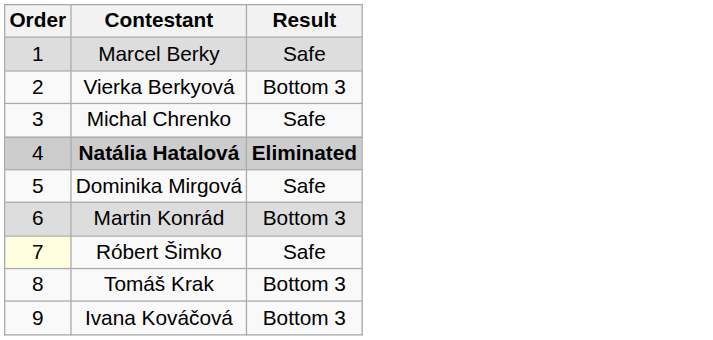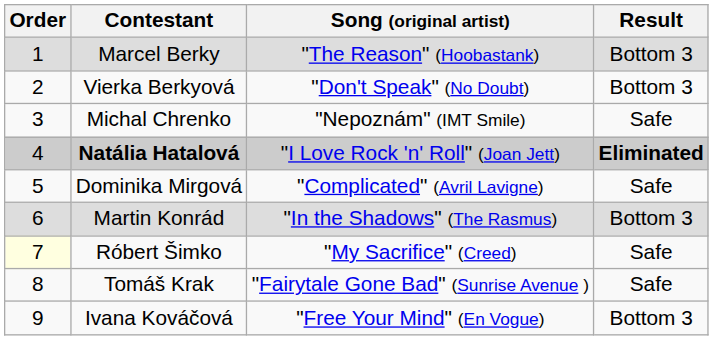 <table class="wikitable plainrowheaders" style="text-align:center;">
 <tr>
 <th scope="col">Order</th>
 <th scope="col">Contestant</th>
+<th scope="col">Song <small>(original artist)</small></th>
 <th scope="col">Result</th>
 </tr>
 <tr bgcolor="#DDDDDD">
 <td>1</td>
 <td>Marcel Berky</td>
-<td>Safe</td>
+<td>"<a href='#'>The Reason</a>" <small>(<a href='#'>Hoobastank</a>)</small></td>
+<td>Bottom 3</td>
 </tr>
 <tr>
 <td>2</td>
 <td>Vierka Berkyová</td>
+<td>"<a href='#'>Don't Speak</a>" <small>(<a href='#'>No Doubt</a>)</small></td>
 <td>Bottom 3</td>
 </tr>
 <tr>
 <td>3</td>
 <td>Michal Chrenko</td>
+<td>"Nepoznám" <small>(IMT Smile)</small></td>
 <td>Safe</td>
 </tr>
 <tr style="background:#ccc;">
 <td>4</td>
 <td><strong>Natália Hatalová</strong></td>
+<td>"<a href='#'>I Love Rock 'n' Roll</a>" <small>(<a href='#'>Joan Jett</a>) </small></td>
 <td><strong>Eliminated</strong></td>
 </tr>
 <tr>
 <td>5</td>
 <td>Dominika Mirgová</td>
+<td>"<a href='#'>Complicated</a>" <small>(<a href='#'>Avril Lavigne</a>)</small></td>
 <td>Safe</td>
 </tr>
 <tr bgcolor="#DDDDDD">
 <td>6</td>
 <td>Martin Konrád</td>
+<td>"<a href='#'>In the Shadows</a>" <small>(<a href='#'>The Rasmus</a>)</small></td>
 <td>Bottom 3</td>
 </tr>
 <tr>
 <td style="background: lightyellow;">7</td>
 <td>Róbert Šimko</td>
+<td>"<a href='#'>My Sacrifice</a>" <small>(<a href='#'>Creed</a>)</small></td>
 <td>Safe</td>
 </tr>
 <tr>
 <td>8</td>
 <td>Tomáš Krak</td>
-<td>Bottom 3</td>
+<td>"<a href='#'>Fairytale Gone Bad</a>" <small>(<a href='#'>Sunrise Avenue</a> )</small></td>
+<td>Safe</td>
 </tr>
 <tr>
 <td>9</td>
 <td>Ivana Kováčová</td>
+<td>"<a href='#'>Free Your Mind</a>" <small>(<a href='#'>En Vogue</a>)</small></td>
 <td>Bottom 3</td>
 </tr>
 </table>
